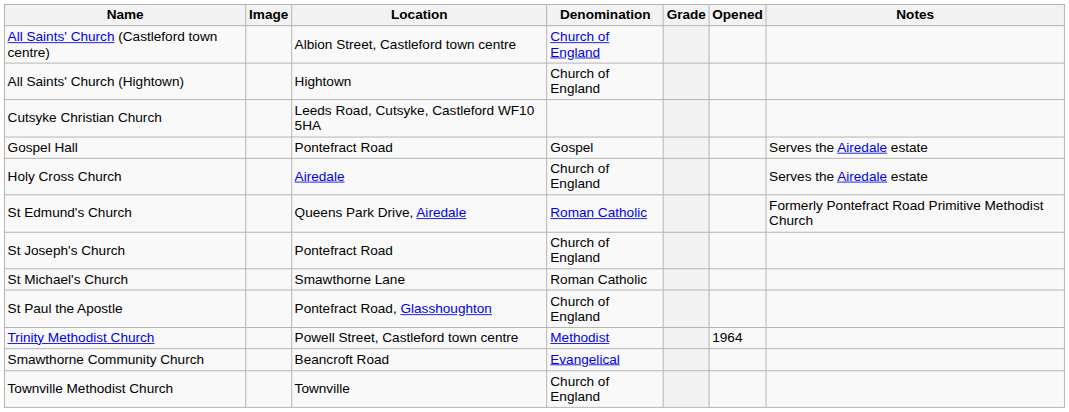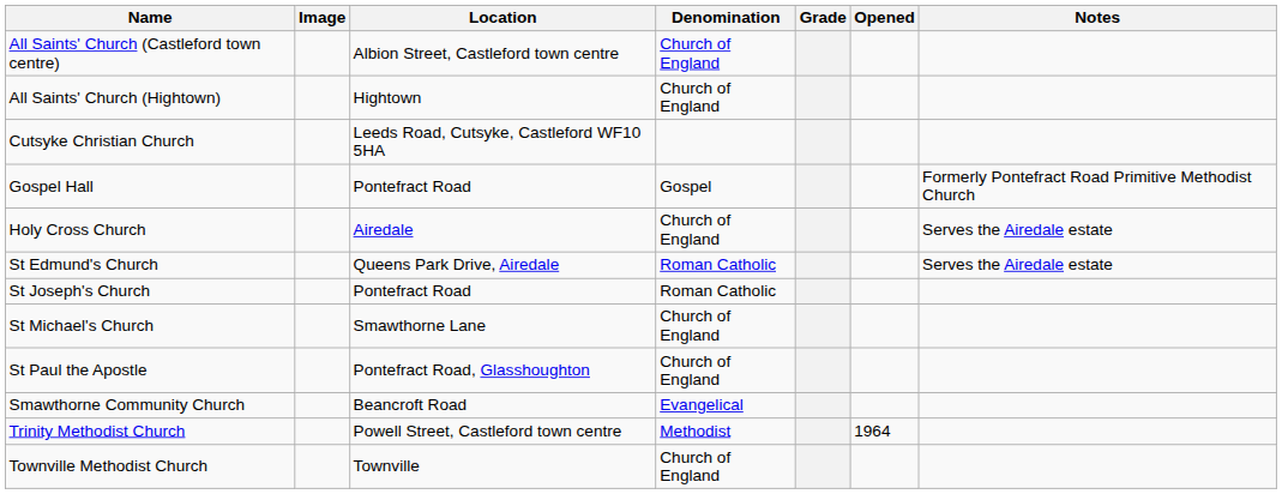 <table class="wikitable sortable">
 <tr>
 <th>Name</th>
 <th class="unsortable">Image</th>
 <th>Location</th>
 <th>Denomination</th>
 <th>Grade</th>
 <th>Opened</th>
 <th class="unsortable">Notes</th>
 </tr>
 <tr>
 <td><a href='#'>All Saints' Church</a> (Castleford town centre)</td>
 <td></td>
 <td>Albion Street, Castleford town centre</td>
 <td><a href='#'>Church of England</a></td>
 <th></th>
 <td></td>
 <td></td>
 </tr>
 <tr>
 <td>All Saints' Church (Hightown)</td>
 <td></td>
 <td>Hightown</td>
 <td>Church of England</td>
 <th></th>
 <td></td>
 <td></td>
 </tr>
 <tr>
 <td>Cutsyke Christian Church</td>
 <td></td>
 <td>Leeds Road, Cutsyke, Castleford WF10 5HA </td>
 <td></td>
 <th></th>
 <td></td>
 <td></td>
 </tr>
 <tr>
 <td>Gospel Hall</td>
 <td></td>
 <td>Pontefract Road</td>
 <td>Gospel</td>
 <th></th>
 <td></td>
-<td>Serves the <a href='#'>Airedale</a> estate</td>
+<td>Formerly Pontefract Road Primitive Methodist Church</td>
 </tr>
 <tr>
 <td>Holy Cross Church</td>
 <td></td>
 <td><a href='#'>Airedale</a></td>
 <td>Church of England</td>
 <th></th>
 <td></td>
 <td>Serves the <a href='#'>Airedale</a> estate</td>
 </tr>
 <tr>
 <td>St Edmund's Church</td>
 <td></td>
 <td>Queens Park Drive, <a href='#'>Airedale</a></td>
 <td><a href='#'>Roman Catholic</a></td>
 <th></th>
 <td></td>
-<td>Formerly Pontefract Road Primitive Methodist Church</td>
+<td>Serves the <a href='#'>Airedale</a> estate</td>
 </tr>
 <tr>
 <td>St Joseph's Church</td>
 <td></td>
 <td>Pontefract Road</td>
-<td>Church of England</td>
+<td>Roman Catholic</td>
 <th></th>
 <td></td>
 <td></td>
 </tr>
 <tr>
 <td>St Michael's Church</td>
 <td></td>
 <td>Smawthorne Lane</td>
-<td>Roman Catholic</td>
+<td>Church of England</td>
 <th></th>
 <td></td>
 <td></td>
 </tr>
 <tr>
 <td>St Paul the Apostle</td>
 <td></td>
 <td>Pontefract Road, <a href='#'>Glasshoughton</a></td>
 <td>Church of England</td>
 <th></th>
 <td></td>
 <td></td>
 </tr>
 <tr>
+<td>Smawthorne Community Church</td>
+<td></td>
+<td>Beancroft Road</td>
+<td><a href='#'>Evangelical</a></td>
+<th></th>
+<td></td>
+<td></td>
+</tr>
+<tr>
 <td><a href='#'>Trinity Methodist Church</a></td>
 <td></td>
 <td>Powell Street, Castleford town centre</td>
 <td><a href='#'>Methodist</a></td>
 <th></th>
 <td>1964</td>
-<td></td>
-</tr>
-<tr>
-<td>Smawthorne Community Church</td>
-<td></td>
-<td>Beancroft Road</td>
-<td><a href='#'>Evangelical</a></td>
-<th></th>
-<td></td>
 <td></td>
 </tr>
 <tr>
 <td>Townville Methodist Church</td>
 <td></td>
 <td>Townville</td>
 <td>Church of England</td>
 <th></th>
 <td></td>
 <td></td>
 </tr>
 </table>
